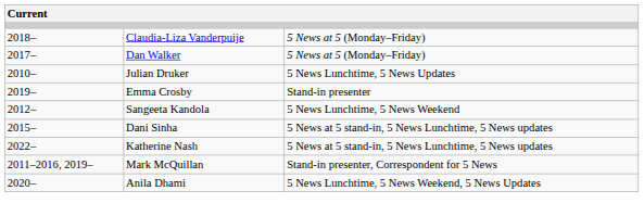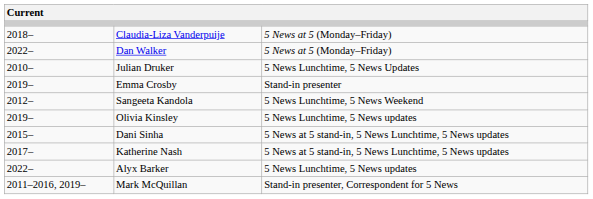 <table class="wikitable collapsible collapsed" style="width:70%;">
 <tr>
 <th colspan="3" style="text-align:left;">Current</th>
 </tr>
 <tr style="background:#ccc;">
 <td colspan="3"></td>
 </tr>
 <tr>
 <td>2018–</td>
 <td><a href='#'>Claudia-Liza Vanderpuije</a></td>
 <td><em>5 News at 5</em> (Monday–Friday)</td>
 </tr>
 <tr>
-<td>2017–</td>
+<td>2022–</td>
 <td><a href='#'>Dan Walker</a></td>
 <td><em>5 News at 5</em> (Monday–Friday)</td>
 </tr>
 <tr>
 <td>2010–</td>
 <td>Julian Druker</td>
 <td>5 News Lunchtime, 5 News Updates</td>
 </tr>
 <tr>
 <td>2019–</td>
 <td>Emma Crosby</td>
 <td>Stand-in presenter</td>
 </tr>
 <tr>
 <td>2012–</td>
 <td>Sangeeta Kandola</td>
 <td>5 News Lunchtime, 5 News Weekend</td>
 </tr>
 <tr>
+<td>2019–</td>
+<td>Olivia Kinsley</td>
+<td>5 News Lunchtime, 5 News updates</td>
+</tr>
+<tr>
 <td>2015–</td>
 <td>Dani Sinha</td>
 <td>5 News at 5 stand-in, 5 News Lunchtime, 5 News updates</td>
 </tr>
 <tr>
-<td>2022–</td>
+<td>2017–</td>
 <td>Katherine Nash</td>
 <td>5 News at 5 stand-in, 5 News Lunchtime, 5 News updates</td>
+</tr>
+<tr>
+<td>2022–</td>
+<td>Alyx Barker</td>
+<td>5 News Lunchtime, 5 News updates</td>
 </tr>
 <tr>
 <td>2011–2016, 2019–</td>
 <td>Mark McQuillan</td>
 <td>Stand-in presenter, Correspondent for 5 News</td>
 </tr>
-<tr>
-<td>2020–</td>
-<td>Anila Dhami</td>
-<td>5 News Lunchtime, 5 News Weekend, 5 News Updates</td>
-</tr>
 </table>
